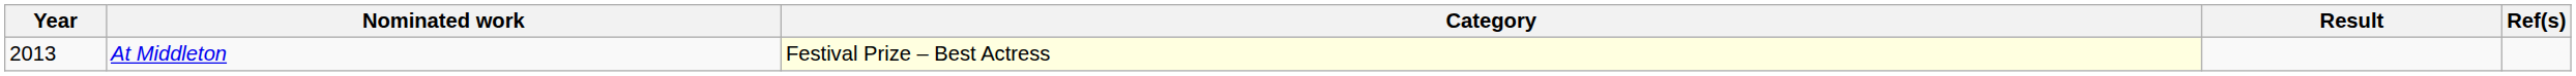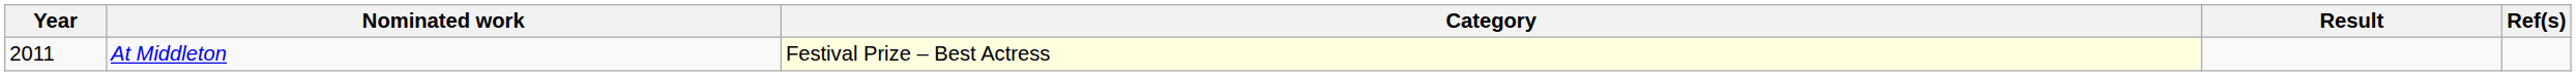 <table class="wikitable">
 <tr>
 <th width=4%>Year</th>
 <th width=27%>Nominated work</th>
 <th width=57%>Category</th>
 <th width=12%>Result</th>
 <th width=4%>Ref(s)</th>
 </tr>
 <tr>
-<td>2013</td>
+<td>2011</td>
 <td><em><a href='#'>At Middleton</a></em></td>
 <td style="background: lightyellow;">Festival Prize – Best Actress</td>
 <td></td>
 <td></td>
 </tr>
 </table>
